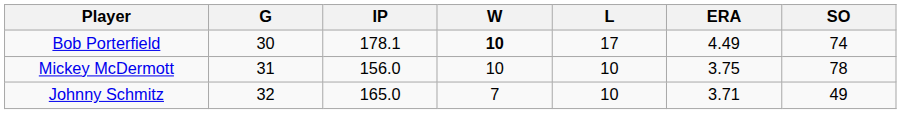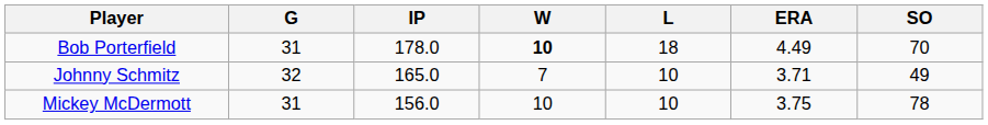 <table class="wikitable sortable">
 <tr>
 <th bgcolor="#DDDDFF" width="16%">Player</th>
 <th bgcolor="#DDDDFF" width="9%">G</th>
 <th bgcolor="#DDDDFF" width="9%">IP</th>
 <th bgcolor="#DDDDFF" width="9%">W</th>
 <th bgcolor="#DDDDFF" width="9%">L</th>
 <th bgcolor="#DDDDFF" width="9%">ERA</th>
 <th bgcolor="#DDDDFF" width="9%">SO</th>
 </tr>
 <tr align="center">
 <td><a href='#'>Bob Porterfield</a></td>
-<td>30</td>
-<td>178.1</td>
+<td>31</td>
+<td>178.0</td>
 <td><strong>10</strong></td>
-<td>17</td>
+<td>18</td>
 <td>4.49</td>
-<td>74</td>
+<td>70</td>
+</tr>
+<tr align=center>
+<td><a href='#'>Johnny Schmitz</a></td>
+<td>32</td>
+<td>165.0</td>
+<td>7</td>
+<td>10</td>
+<td>3.71</td>
+<td>49</td>
 </tr>
 <tr align=center>
 <td><a href='#'>Mickey McDermott</a></td>
 <td>31</td>
 <td>156.0</td>
 <td>10</td>
 <td>10</td>
 <td>3.75</td>
 <td>78</td>
 </tr>
-<tr align=center>
-<td><a href='#'>Johnny Schmitz</a></td>
-<td>32</td>
-<td>165.0</td>
-<td>7</td>
-<td>10</td>
-<td>3.71</td>
-<td>49</td>
-</tr>
 </table>
